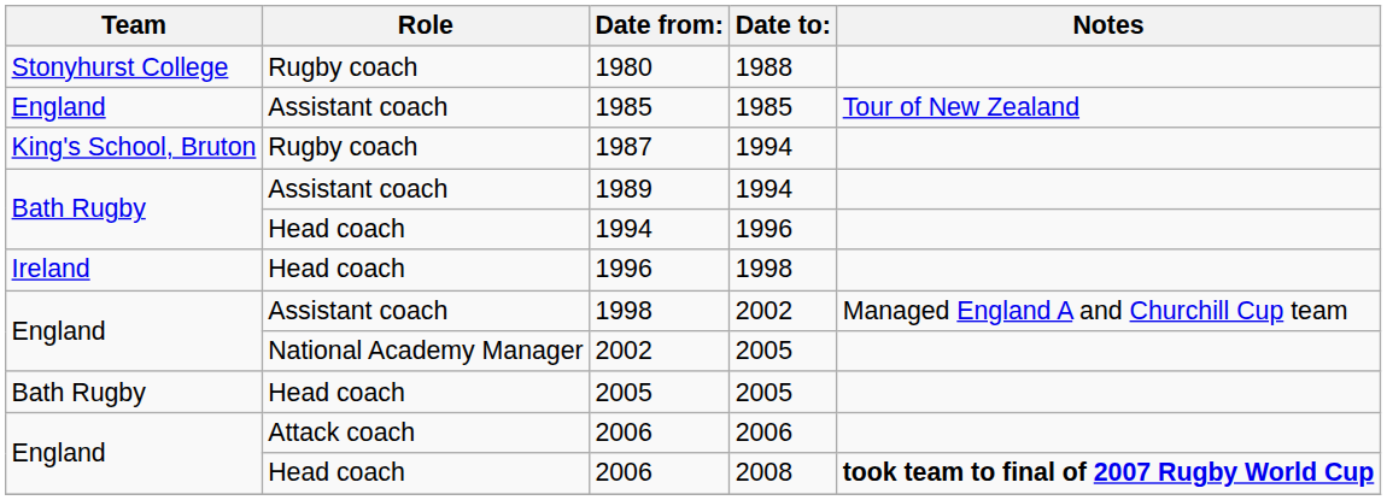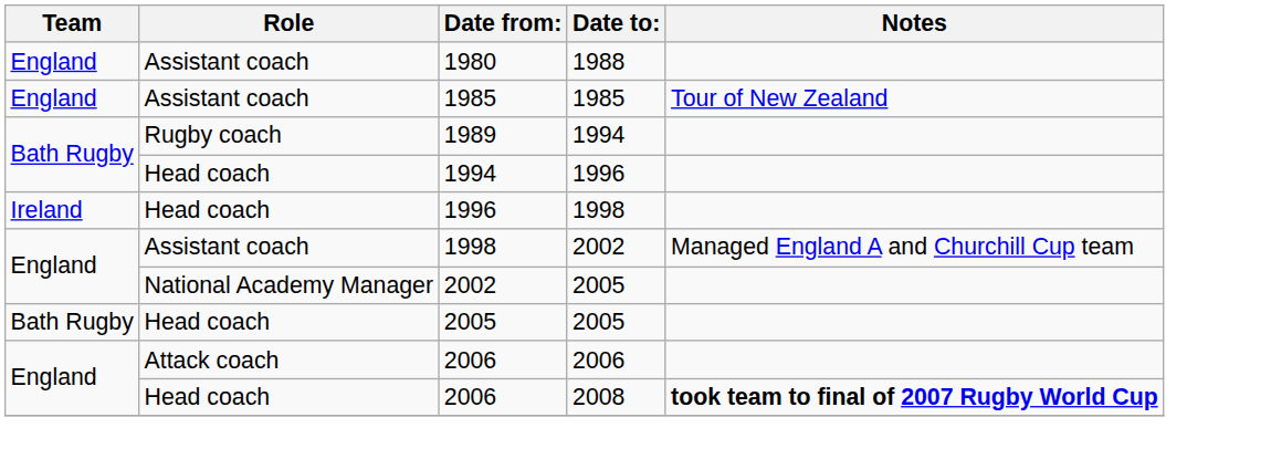 <table class="wikitable">
 <tr>
 <th>Team</th>
 <th>Role</th>
 <th>Date from:</th>
 <th>Date to:</th>
 <th>Notes</th>
 </tr>
 <tr>
-<td><a href='#'>Stonyhurst College</a></td>
-<td>Rugby coach</td>
+<td><a href='#'>England</a></td>
+<td>Assistant coach</td>
 <td>1980</td>
 <td>1988</td>
 <td></td>
 </tr>
 <tr>
 <td><a href='#'>England</a></td>
 <td>Assistant coach</td>
 <td>1985</td>
 <td>1985</td>
 <td><a href='#'>Tour of New Zealand</a></td>
 </tr>
 <tr>
-<td><a href='#'>King's School, Bruton</a></td>
+<td rowspan="2"><a href='#'>Bath Rugby</a></td>
 <td>Rugby coach</td>
-<td>1987</td>
-<td>1994</td>
-<td></td>
-</tr>
-<tr>
-<td rowspan="2"><a href='#'>Bath Rugby</a></td>
-<td>Assistant coach</td>
 <td>1989</td>
 <td>1994</td>
 <td></td>
 </tr>
 <tr>
 <td>Head coach</td>
 <td>1994</td>
 <td>1996</td>
 <td></td>
 </tr>
 <tr>
 <td><a href='#'>Ireland</a></td>
 <td>Head coach</td>
 <td>1996</td>
 <td>1998</td>
 <td></td>
 </tr>
 <tr>
 <td rowspan="2">England</td>
 <td>Assistant coach</td>
 <td>1998</td>
 <td>2002</td>
 <td>Managed <a href='#'>England A</a> and <a href='#'>Churchill Cup</a> team</td>
 </tr>
 <tr>
 <td>National Academy Manager</td>
 <td>2002</td>
 <td>2005</td>
 <td></td>
 </tr>
 <tr>
 <td>Bath Rugby</td>
 <td>Head coach</td>
 <td>2005</td>
 <td>2005</td>
 <td></td>
 </tr>
 <tr>
 <td rowspan="2">England</td>
 <td>Attack coach</td>
 <td>2006</td>
 <td>2006</td>
 <td></td>
 </tr>
 <tr>
 <td>Head coach</td>
 <td>2006</td>
 <td>2008</td>
 <td><strong>took team to final of <a href='#'>2007 Rugby World Cup</a></strong></td>
 </tr>
 <tr>
 </tr>
 </table>
